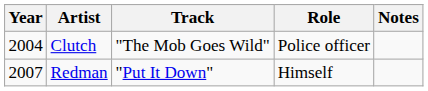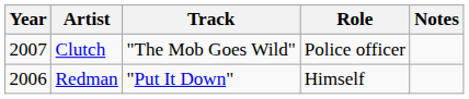 <table class="wikitable">
 <tr>
 <th>Year</th>
 <th>Artist</th>
 <th>Track</th>
 <th>Role</th>
 <th>Notes</th>
 </tr>
 <tr>
-<td>2004</td>
+<td>2007</td>
 <td><a href='#'>Clutch</a></td>
 <td>"The Mob Goes Wild"</td>
 <td>Police officer</td>
 <td></td>
 </tr>
 <tr>
-<td>2007</td>
+<td>2006</td>
 <td><a href='#'>Redman</a></td>
 <td>"<a href='#'>Put It Down</a>"</td>
 <td>Himself</td>
 <td></td>
 </tr>
 </table>
